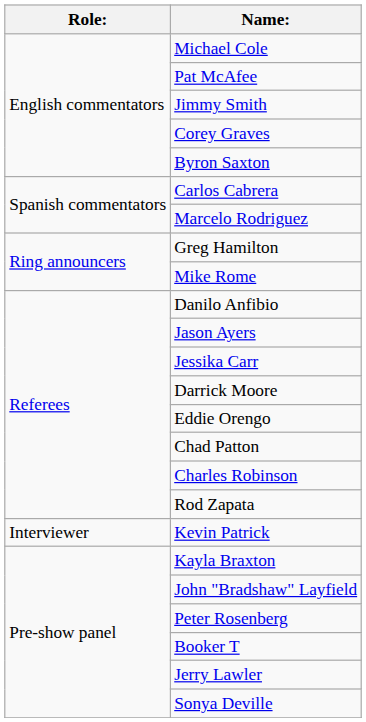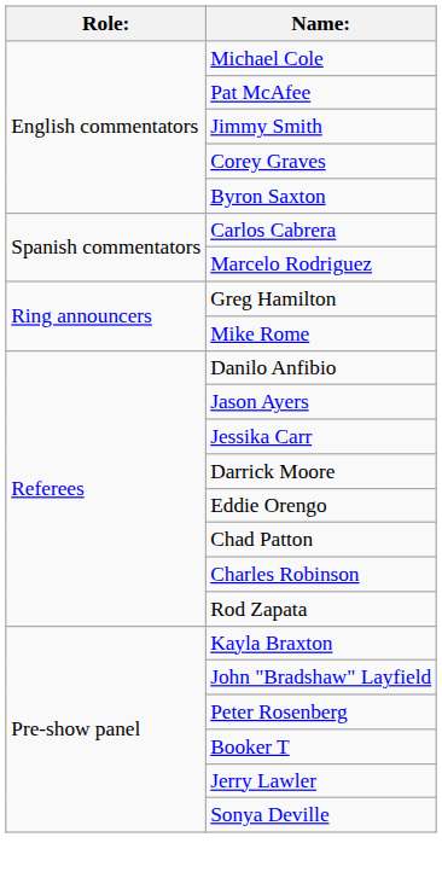 <table class=wikitable style="font-size:90%; margin: 0.5em 0 0.5em 1em; float: right; clear: right;">
 <tr>
 <th>Role:</th>
 <th>Name:</th>
 </tr>
 <tr>
 <td rowspan=5>English commentators</td>
 <td><a href='#'>Michael Cole</a> </td>
 </tr>
 <tr>
 <td><a href='#'>Pat McAfee</a> </td>
 </tr>
 <tr>
 <td><a href='#'>Jimmy Smith</a> </td>
 </tr>
 <tr>
 <td><a href='#'>Corey Graves</a> </td>
 </tr>
 <tr>
 <td><a href='#'>Byron Saxton</a> </td>
 </tr>
 <tr>
 <td rowspan=2>Spanish commentators</td>
 <td><a href='#'>Carlos Cabrera</a></td>
 </tr>
 <tr>
 <td><a href='#'>Marcelo Rodriguez</a></td>
 </tr>
 <tr>
 <td rowspan=2><a href='#'>Ring announcers</a></td>
 <td>Greg Hamilton </td>
 </tr>
 <tr>
 <td><a href='#'>Mike Rome</a> </td>
 </tr>
 <tr>
 <td rowspan=8><a href='#'>Referees</a></td>
 <td>Danilo Anfibio</td>
 </tr>
 <tr>
 <td><a href='#'>Jason Ayers</a></td>
 </tr>
 <tr>
 <td><a href='#'>Jessika Carr</a></td>
 </tr>
 <tr>
 <td>Darrick Moore</td>
 </tr>
 <tr>
 <td>Eddie Orengo</td>
 </tr>
 <tr>
 <td>Chad Patton</td>
 </tr>
 <tr>
 <td><a href='#'>Charles Robinson</a></td>
 </tr>
 <tr>
 <td>Rod Zapata</td>
 </tr>
 <tr>
-<td rowspan=1>Interviewer</td>
-<td><a href='#'>Kevin Patrick</a></td>
-</tr>
-<tr>
 <td rowspan="6">Pre-show panel</td>
 <td><a href='#'>Kayla Braxton</a></td>
 </tr>
 <tr>
 <td><a href='#'>John "Bradshaw" Layfield</a></td>
 </tr>
 <tr>
 <td><a href='#'>Peter Rosenberg</a></td>
 </tr>
 <tr>
 <td><a href='#'>Booker T</a></td>
 </tr>
 <tr>
 <td><a href='#'>Jerry Lawler</a></td>
 </tr>
 <tr>
 <td><a href='#'>Sonya Deville</a></td>
 </tr>
 </table>
